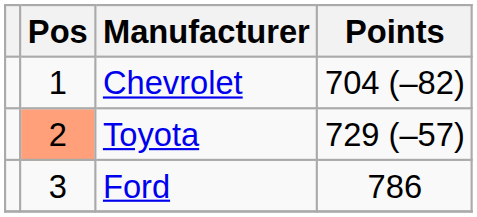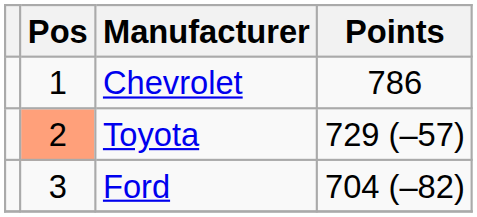 <table class="wikitable" style="font-size: 95%;">
 <tr>
 <th></th>
 <th>Pos</th>
 <th>Manufacturer</th>
 <th>Points</th>
 </tr>
 <tr>
 <td align="left"></td>
 <td style="text-align:center;">1</td>
 <td><a href='#'>Chevrolet</a></td>
-<td style="text-align:center;">704 (–82)</td>
+<td style="text-align:center;">786</td>
 </tr>
 <tr>
 <td align="left"></td>
 <td style="background: lightsalmon; text-align:center;">2</td>
 <td><a href='#'>Toyota</a></td>
 <td style="text-align:center;">729 (–57)</td>
 </tr>
 <tr>
 <td align="left"></td>
 <td style="text-align:center;">3</td>
 <td><a href='#'>Ford</a></td>
-<td style="text-align:center;">786</td>
+<td style="text-align:center;">704 (–82)</td>
 </tr>
 <tr class="sortbottom">
 </tr>
 </table>
